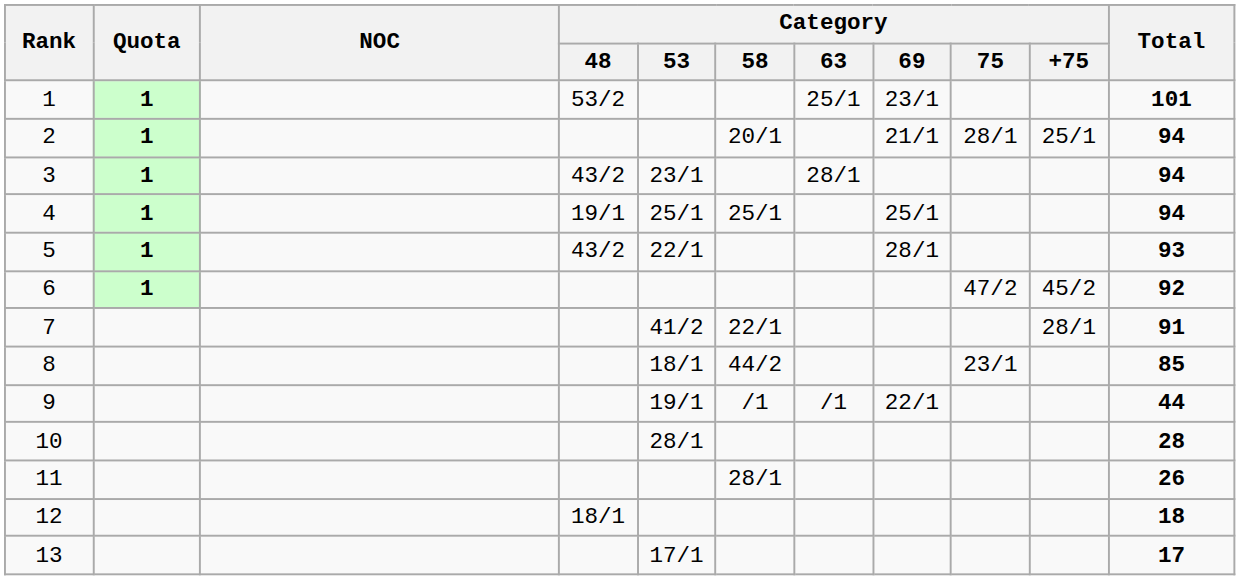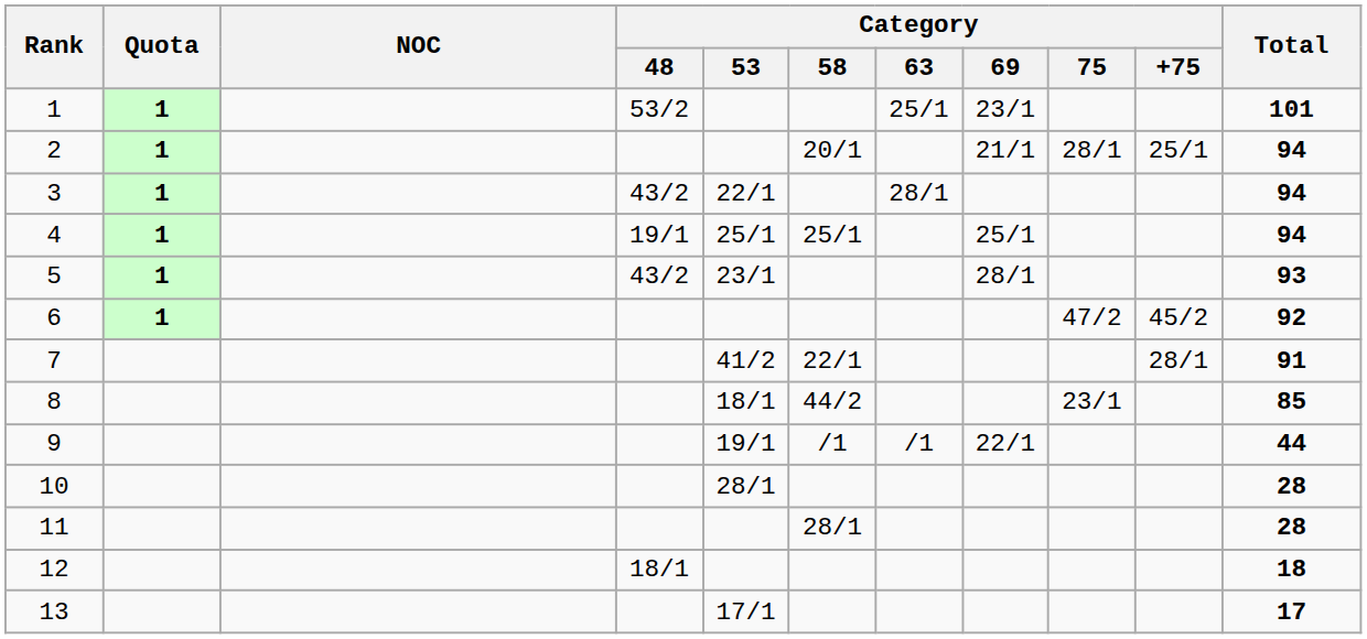 <table class="wikitable" style="text-align:center; font-size:90%">
 <tr>
 <th rowspan=2 width=40>Rank</th>
 <th rowspan=2 width=50>Quota</th>
 <th rowspan=2 width=180>NOC</th>
 <th colspan=7>Category</th>
 <th rowspan=2 width=60>Total</th>
 </tr>
 <tr>
 <th width=35>48</th>
 <th width=35>53</th>
 <th width=35>58</th>
 <th width=35>63</th>
 <th width=35>69</th>
 <th width=35>75</th>
 <th width=35>+75</th>
 </tr>
 <tr>
 <td>1</td>
 <td bgcolor=#ccffcc><strong>1</strong></td>
 <td align="left"></td>
 <td>53/2</td>
 <td></td>
 <td></td>
 <td>25/1</td>
 <td>23/1</td>
 <td></td>
 <td></td>
 <td><strong>101</strong></td>
 </tr>
 <tr>
 <td>2</td>
 <td bgcolor=#ccffcc><strong>1</strong></td>
 <td align="left"></td>
 <td></td>
 <td></td>
 <td>20/1</td>
 <td></td>
 <td>21/1</td>
 <td>28/1</td>
 <td>25/1</td>
 <td><strong>94</strong></td>
 </tr>
 <tr>
 <td>3</td>
 <td bgcolor=#ccffcc><strong>1</strong></td>
 <td align="left"></td>
 <td>43/2</td>
-<td>23/1</td>
+<td>22/1</td>
 <td></td>
 <td>28/1</td>
 <td></td>
 <td></td>
 <td></td>
 <td><strong>94</strong></td>
 </tr>
 <tr>
 <td>4</td>
 <td bgcolor=#ccffcc><strong>1</strong></td>
 <td align="left"></td>
 <td>19/1</td>
 <td>25/1</td>
 <td>25/1</td>
 <td></td>
 <td>25/1</td>
 <td></td>
 <td></td>
 <td><strong>94</strong></td>
 </tr>
 <tr>
 <td>5</td>
 <td bgcolor=#ccffcc><strong>1</strong></td>
 <td align="left"></td>
 <td>43/2</td>
-<td>22/1</td>
+<td>23/1</td>
 <td></td>
 <td></td>
 <td>28/1</td>
 <td></td>
 <td></td>
 <td><strong>93</strong></td>
 </tr>
 <tr>
 <td>6</td>
 <td bgcolor=#ccffcc><strong>1</strong></td>
 <td align="left"></td>
 <td></td>
 <td></td>
 <td></td>
 <td></td>
 <td></td>
 <td>47/2</td>
 <td>45/2</td>
 <td><strong>92</strong></td>
 </tr>
 <tr>
 <td>7</td>
 <td></td>
 <td align="left"></td>
 <td></td>
 <td>41/2</td>
 <td>22/1</td>
 <td></td>
 <td></td>
 <td></td>
 <td>28/1</td>
 <td><strong>91</strong></td>
 </tr>
 <tr>
 <td>8</td>
 <td></td>
 <td align="left"></td>
 <td></td>
 <td>18/1</td>
 <td>44/2</td>
 <td></td>
 <td></td>
 <td>23/1</td>
 <td></td>
 <td><strong>85</strong></td>
 </tr>
 <tr>
 <td>9</td>
 <td></td>
 <td align="left"></td>
 <td></td>
 <td>19/1</td>
 <td>/1</td>
 <td>/1</td>
 <td>22/1</td>
 <td></td>
 <td></td>
 <td><strong>44</strong></td>
 </tr>
 <tr>
 <td>10</td>
 <td></td>
 <td align="left"></td>
 <td></td>
 <td>28/1</td>
 <td></td>
 <td></td>
 <td></td>
 <td></td>
 <td></td>
 <td><strong>28</strong></td>
 </tr>
 <tr>
 <td>11</td>
 <td></td>
 <td align="left"></td>
 <td></td>
 <td></td>
 <td>28/1</td>
 <td></td>
 <td></td>
 <td></td>
 <td></td>
-<td><strong>26</strong></td>
+<td><strong>28</strong></td>
 </tr>
 <tr>
 <td>12</td>
 <td></td>
 <td align="left"></td>
 <td>18/1</td>
 <td></td>
 <td></td>
 <td></td>
 <td></td>
 <td></td>
 <td></td>
 <td><strong>18</strong></td>
 </tr>
 <tr>
 <td>13</td>
 <td></td>
 <td align="left"></td>
 <td></td>
 <td>17/1</td>
 <td></td>
 <td></td>
 <td></td>
 <td></td>
 <td></td>
 <td><strong>17</strong></td>
 </tr>
 </table>
